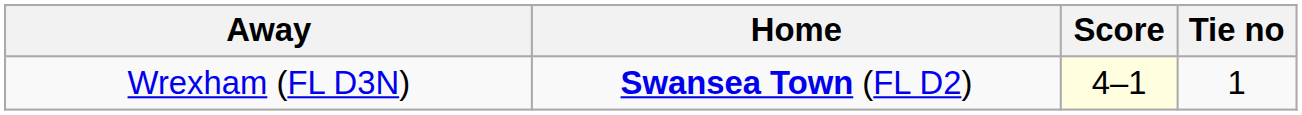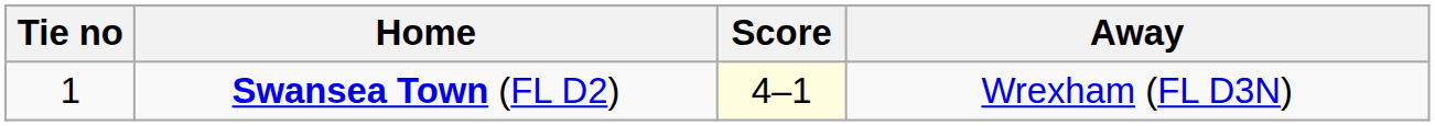 <table class="wikitable" style="text-align:center">
 <tr>
-<th width=250>Away</th>
+<th width=50>Tie no</th>
 <th width=250>Home</th>
 <th width=50>Score</th>
-<th width=50>Tie no</th>
+<th width=250>Away</th>
 </tr>
 <tr>
-<td><a href='#'>Wrexham</a> (<a href='#'>FL D3N</a>)</td>
+<td>1</td>
 <td><strong><a href='#'>Swansea Town</a></strong> (<a href='#'>FL D2</a>)</td>
 <td style="background: lightyellow;">4–1</td>
-<td>1</td>
+<td><a href='#'>Wrexham</a> (<a href='#'>FL D3N</a>)</td>
 </tr>
 </table>
